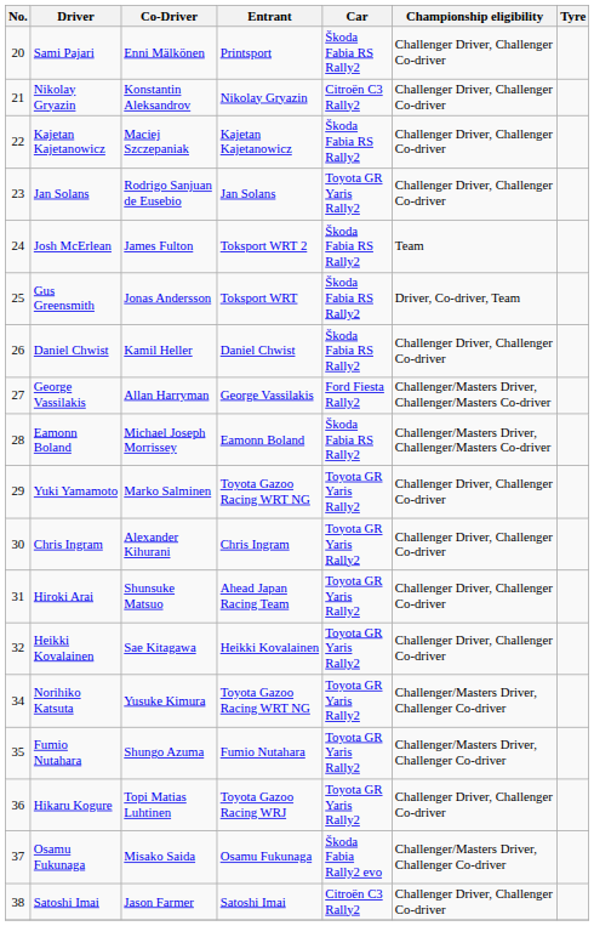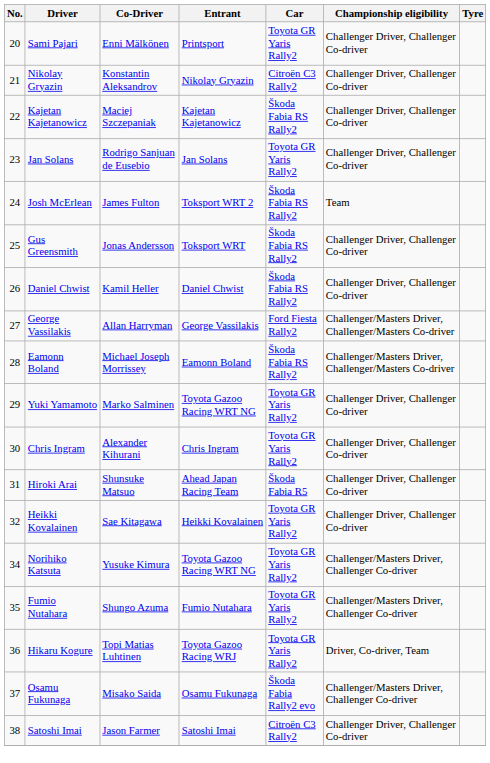 <table class="wikitable" style="font-size: 85%;">
 <tr>
 <th>No.</th>
 <th>Driver</th>
 <th>Co-Driver</th>
 <th>Entrant</th>
 <th>Car</th>
 <th>Championship eligibility</th>
 <th>Tyre</th>
 </tr>
 <tr>
 <td align="center">20</td>
 <td> <a href='#'>Sami Pajari</a></td>
 <td> <a href='#'>Enni Mälkönen</a></td>
 <td> <a href='#'>Printsport</a></td>
-<td><a href='#'>Škoda Fabia RS Rally2</a></td>
+<td><a href='#'>Toyota GR Yaris Rally2</a></td>
 <td>Challenger Driver, Challenger Co-driver</td>
 <td align="center"></td>
 </tr>
 <tr>
 <td align="center">21</td>
 <td> <a href='#'>Nikolay Gryazin</a></td>
 <td> <a href='#'>Konstantin Aleksandrov</a></td>
 <td> <a href='#'>Nikolay Gryazin</a></td>
 <td><a href='#'>Citroën C3 Rally2</a></td>
 <td>Challenger Driver, Challenger Co-driver</td>
 <td align="center"></td>
 </tr>
 <tr>
 <td align="center">22</td>
 <td> <a href='#'>Kajetan Kajetanowicz</a></td>
 <td> <a href='#'>Maciej Szczepaniak</a></td>
 <td> <a href='#'>Kajetan Kajetanowicz</a></td>
 <td><a href='#'>Škoda Fabia RS Rally2</a></td>
 <td>Challenger Driver, Challenger Co-driver</td>
 <td align="center"></td>
 </tr>
 <tr>
 <td align="center">23</td>
 <td> <a href='#'>Jan Solans</a></td>
 <td> <a href='#'>Rodrigo Sanjuan de Eusebio</a></td>
 <td> <a href='#'>Jan Solans</a></td>
 <td><a href='#'>Toyota GR Yaris Rally2</a></td>
 <td>Challenger Driver, Challenger Co-driver</td>
 <td align="center"></td>
 </tr>
 <tr>
 <td align="center">24</td>
 <td> <a href='#'>Josh McErlean</a></td>
 <td> <a href='#'>James Fulton</a></td>
 <td> <a href='#'>Toksport WRT 2</a></td>
 <td><a href='#'>Škoda Fabia RS Rally2</a></td>
 <td>Team</td>
 <td align="center"></td>
 </tr>
 <tr>
 <td align="center">25</td>
 <td> <a href='#'>Gus Greensmith</a></td>
 <td> <a href='#'>Jonas Andersson</a></td>
 <td> <a href='#'>Toksport WRT</a></td>
 <td><a href='#'>Škoda Fabia RS Rally2</a></td>
-<td>Driver, Co-driver, Team</td>
+<td>Challenger Driver, Challenger Co-driver</td>
 <td align="center"></td>
 </tr>
 <tr>
 <td align="center">26</td>
 <td> <a href='#'>Daniel Chwist</a></td>
 <td> <a href='#'>Kamil Heller</a></td>
 <td> <a href='#'>Daniel Chwist</a></td>
 <td><a href='#'>Škoda Fabia RS Rally2</a></td>
 <td>Challenger Driver, Challenger Co-driver</td>
 <td align="center"></td>
 </tr>
 <tr>
 <td align="center">27</td>
 <td> <a href='#'>George Vassilakis</a></td>
 <td> <a href='#'>Allan Harryman</a></td>
 <td> <a href='#'>George Vassilakis</a></td>
 <td><a href='#'>Ford Fiesta Rally2</a></td>
 <td>Challenger/Masters Driver, Challenger/Masters Co-driver</td>
 <td align="center"></td>
 </tr>
 <tr>
 <td align="center">28</td>
 <td> <a href='#'>Eamonn Boland</a></td>
 <td> <a href='#'>Michael Joseph Morrissey</a></td>
 <td> <a href='#'>Eamonn Boland</a></td>
 <td><a href='#'>Škoda Fabia RS Rally2</a></td>
 <td>Challenger/Masters Driver, Challenger/Masters Co-driver</td>
 <td align="center"></td>
 </tr>
 <tr>
 <td align="center">29</td>
 <td> <a href='#'>Yuki Yamamoto</a></td>
 <td> <a href='#'>Marko Salminen</a></td>
 <td> <a href='#'>Toyota Gazoo Racing WRT NG</a></td>
 <td><a href='#'>Toyota GR Yaris Rally2</a></td>
 <td>Challenger Driver, Challenger Co-driver</td>
 <td align="center"></td>
 </tr>
 <tr>
 <td align="center">30</td>
 <td> <a href='#'>Chris Ingram</a></td>
 <td> <a href='#'>Alexander Kihurani</a></td>
 <td> <a href='#'>Chris Ingram</a></td>
 <td><a href='#'>Toyota GR Yaris Rally2</a></td>
 <td>Challenger Driver, Challenger Co-driver</td>
 <td align="center"></td>
 </tr>
 <tr>
 <td align="center">31</td>
 <td> <a href='#'>Hiroki Arai</a></td>
 <td> <a href='#'>Shunsuke Matsuo</a></td>
 <td> <a href='#'>Ahead Japan Racing Team</a></td>
-<td><a href='#'>Toyota GR Yaris Rally2</a></td>
+<td><a href='#'>Škoda Fabia R5</a></td>
 <td>Challenger Driver, Challenger Co-driver</td>
 <td align="center"></td>
 </tr>
 <tr>
 <td align="center">32</td>
 <td> <a href='#'>Heikki Kovalainen</a></td>
 <td> <a href='#'>Sae Kitagawa</a></td>
 <td> <a href='#'>Heikki Kovalainen</a></td>
 <td><a href='#'>Toyota GR Yaris Rally2</a></td>
 <td>Challenger Driver, Challenger Co-driver</td>
 <td align="center"></td>
 </tr>
 <tr>
 <td align="center">34</td>
 <td> <a href='#'>Norihiko Katsuta</a></td>
 <td> <a href='#'>Yusuke Kimura</a></td>
 <td> <a href='#'>Toyota Gazoo Racing WRT NG</a></td>
 <td><a href='#'>Toyota GR Yaris Rally2</a></td>
 <td>Challenger/Masters Driver, Challenger Co-driver</td>
 <td align="center"></td>
 </tr>
 <tr>
 <td align="center">35</td>
 <td> <a href='#'>Fumio Nutahara</a></td>
 <td> <a href='#'>Shungo Azuma</a></td>
 <td> <a href='#'>Fumio Nutahara</a></td>
 <td><a href='#'>Toyota GR Yaris Rally2</a></td>
 <td>Challenger/Masters Driver, Challenger Co-driver</td>
 <td align="center"></td>
 </tr>
 <tr>
 <td align="center">36</td>
 <td> <a href='#'>Hikaru Kogure</a></td>
 <td> <a href='#'>Topi Matias Luhtinen</a></td>
 <td> <a href='#'>Toyota Gazoo Racing WRJ</a></td>
 <td><a href='#'>Toyota GR Yaris Rally2</a></td>
-<td>Challenger Driver, Challenger Co-driver</td>
+<td>Driver, Co-driver, Team</td>
 <td align="center"></td>
 </tr>
 <tr>
 <td align="center">37</td>
 <td> <a href='#'>Osamu Fukunaga</a></td>
 <td> <a href='#'>Misako Saida</a></td>
 <td> <a href='#'>Osamu Fukunaga</a></td>
 <td><a href='#'>Škoda Fabia Rally2 evo</a></td>
 <td>Challenger/Masters Driver, Challenger Co-driver</td>
 <td align="center"></td>
 </tr>
 <tr>
 <td align="center">38</td>
 <td> <a href='#'>Satoshi Imai</a></td>
 <td> <a href='#'>Jason Farmer</a></td>
 <td> <a href='#'>Satoshi Imai</a></td>
 <td><a href='#'>Citroën C3 Rally2</a></td>
 <td>Challenger Driver, Challenger Co-driver</td>
 <td align="center"></td>
 </tr>
 <tr>
 </tr>
 </table>
